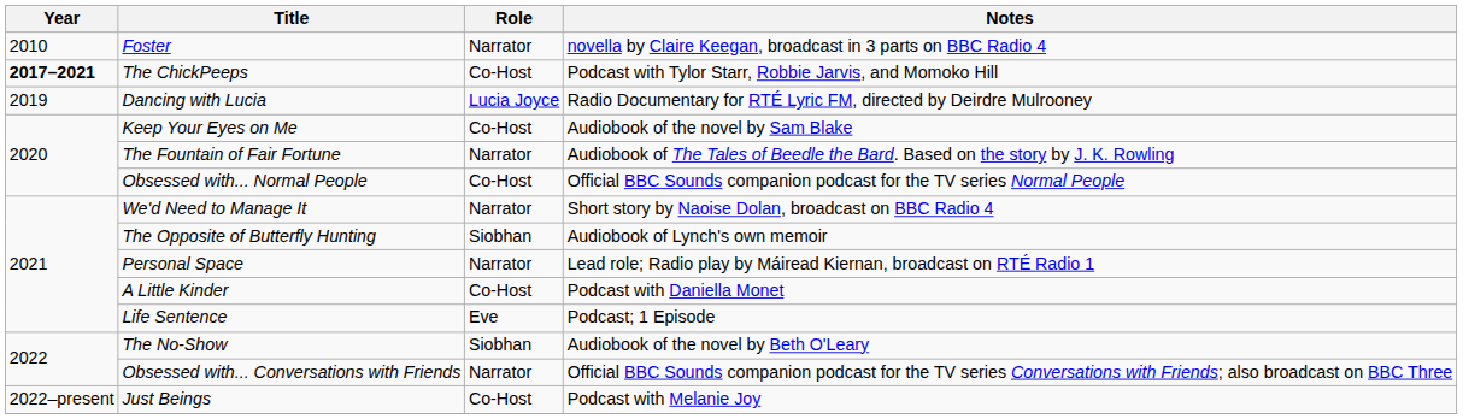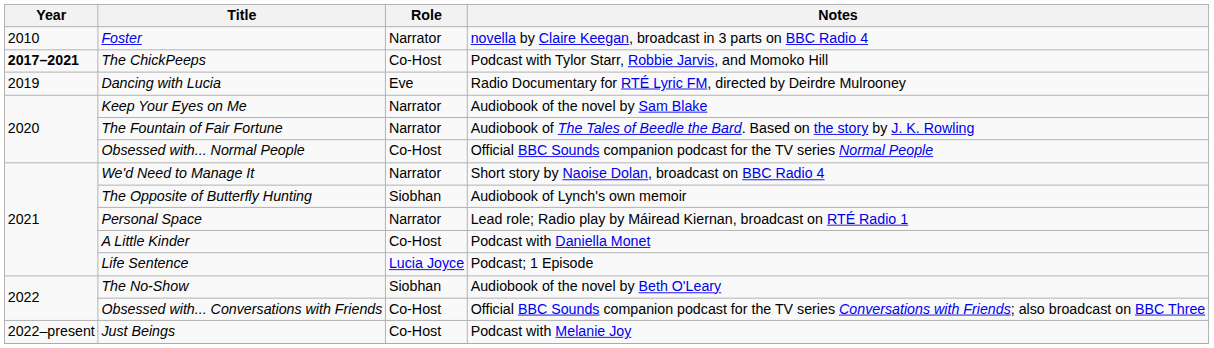 <table class="wikitable sortable">
 <tr>
 <th>Year</th>
 <th>Title</th>
 <th>Role</th>
 <th class="unsortable">Notes</th>
 </tr>
 <tr>
 <td>2010</td>
 <td><em><a href='#'>Foster</a></em></td>
 <td>Narrator</td>
 <td><a href='#'>novella</a> by <a href='#'>Claire Keegan</a>, broadcast in 3 parts on <a href='#'>BBC Radio 4</a></td>
 </tr>
 <tr>
 <td><strong>2017–2021</strong></td>
 <td><em>The ChickPeeps</em></td>
 <td>Co-Host</td>
 <td>Podcast with Tylor Starr, <a href='#'>Robbie Jarvis</a>, and Momoko Hill</td>
 </tr>
 <tr>
 <td>2019</td>
 <td><em>Dancing with Lucia</em></td>
-<td><a href='#'>Lucia Joyce</a></td>
+<td>Eve</td>
 <td>Radio Documentary for <a href='#'>RTÉ Lyric FM</a>, directed by Deirdre Mulrooney</td>
 </tr>
 <tr>
 <td rowspan="3">2020</td>
 <td><em>Keep Your Eyes on Me</em></td>
-<td>Co-Host</td>
+<td>Narrator</td>
 <td>Audiobook of the novel by <a href='#'>Sam Blake</a></td>
 </tr>
 <tr>
 <td><em> The Fountain of Fair Fortune</em></td>
 <td>Narrator</td>
 <td>Audiobook of <em><a href='#'>The Tales of Beedle the Bard</a></em>. Based on <a href='#'>the story</a> by <a href='#'>J. K. Rowling</a></td>
 </tr>
 <tr>
 <td><em>Obsessed with... Normal People</em></td>
 <td>Co-Host</td>
 <td>Official <a href='#'>BBC Sounds</a> companion podcast for the TV series <em><a href='#'>Normal People</a></em></td>
 </tr>
 <tr>
 <td rowspan="5">2021</td>
 <td><em> We'd Need to Manage It </em></td>
 <td>Narrator</td>
 <td>Short story by <a href='#'>Naoise Dolan</a>, broadcast on <a href='#'>BBC Radio 4</a></td>
 </tr>
 <tr>
 <td><em>The Opposite of Butterfly Hunting</em></td>
 <td>Siobhan</td>
 <td>Audiobook of Lynch's own memoir</td>
 </tr>
 <tr>
 <td><em>Personal Space</em></td>
 <td>Narrator</td>
 <td>Lead role; Radio play by Máiread Kiernan, broadcast on <a href='#'>RTÉ Radio 1</a></td>
 </tr>
 <tr>
 <td><em>A Little Kinder</em></td>
 <td>Co-Host</td>
 <td>Podcast with <a href='#'>Daniella Monet</a></td>
 </tr>
 <tr>
 <td><em>Life Sentence</em></td>
-<td>Eve</td>
+<td><a href='#'>Lucia Joyce</a></td>
 <td>Podcast; 1 Episode</td>
 </tr>
 <tr>
 <td rowspan="2">2022</td>
 <td><em>The No-Show</em></td>
 <td>Siobhan</td>
 <td>Audiobook of the novel by <a href='#'>Beth O'Leary</a></td>
 </tr>
 <tr>
 <td><em>Obsessed with... Conversations with Friends</em></td>
-<td>Narrator</td>
+<td>Co-Host</td>
 <td>Official <a href='#'>BBC Sounds</a> companion podcast for the TV series <em><a href='#'>Conversations with Friends</a></em>; also broadcast on <a href='#'>BBC Three</a></td>
 </tr>
 <tr>
 <td>2022–present</td>
 <td><em>Just Beings</em></td>
 <td>Co-Host</td>
 <td>Podcast with <a href='#'>Melanie Joy</a></td>
 </tr>
 <tr>
 </tr>
 </table>
